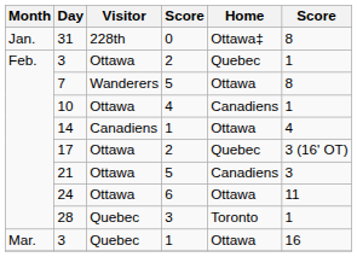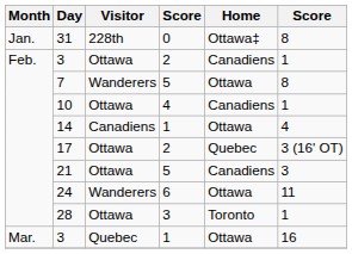 <table class="wikitable">
 <tr>
 <th>Month</th>
 <th>Day</th>
 <th>Visitor</th>
 <th>Score</th>
 <th>Home</th>
 <th>Score</th>
 </tr>
 <tr>
 <td valign=top>Jan.</td>
 <td>31</td>
 <td>228th</td>
 <td>0</td>
 <td>Ottawa‡</td>
 <td>8</td>
 </tr>
 <tr>
 <td rowspan=8 valign=top>Feb.</td>
 <td>3</td>
 <td>Ottawa</td>
 <td>2</td>
-<td>Quebec</td>
+<td>Canadiens</td>
 <td>1</td>
 </tr>
 <tr>
 <td>7</td>
 <td>Wanderers</td>
 <td>5</td>
 <td>Ottawa</td>
 <td>8</td>
 </tr>
 <tr>
 <td>10</td>
 <td>Ottawa</td>
 <td>4</td>
 <td>Canadiens</td>
 <td>1</td>
 </tr>
 <tr>
 <td>14</td>
 <td>Canadiens</td>
 <td>1</td>
 <td>Ottawa</td>
 <td>4</td>
 </tr>
 <tr>
 <td>17</td>
 <td>Ottawa</td>
 <td>2</td>
 <td>Quebec</td>
 <td>3 (16' OT)</td>
 </tr>
 <tr>
 <td>21</td>
 <td>Ottawa</td>
 <td>5</td>
 <td>Canadiens</td>
 <td>3</td>
 </tr>
 <tr>
 <td>24</td>
-<td>Ottawa</td>
+<td>Wanderers</td>
 <td>6</td>
 <td>Ottawa</td>
 <td>11</td>
 </tr>
 <tr>
 <td>28</td>
-<td>Quebec</td>
+<td>Ottawa</td>
 <td>3</td>
 <td>Toronto</td>
 <td>1</td>
 </tr>
 <tr>
 <td valign=top>Mar.</td>
 <td>3</td>
 <td>Quebec</td>
 <td>1</td>
 <td>Ottawa</td>
 <td>16</td>
 </tr>
 <tr>
 </tr>
 </table>
